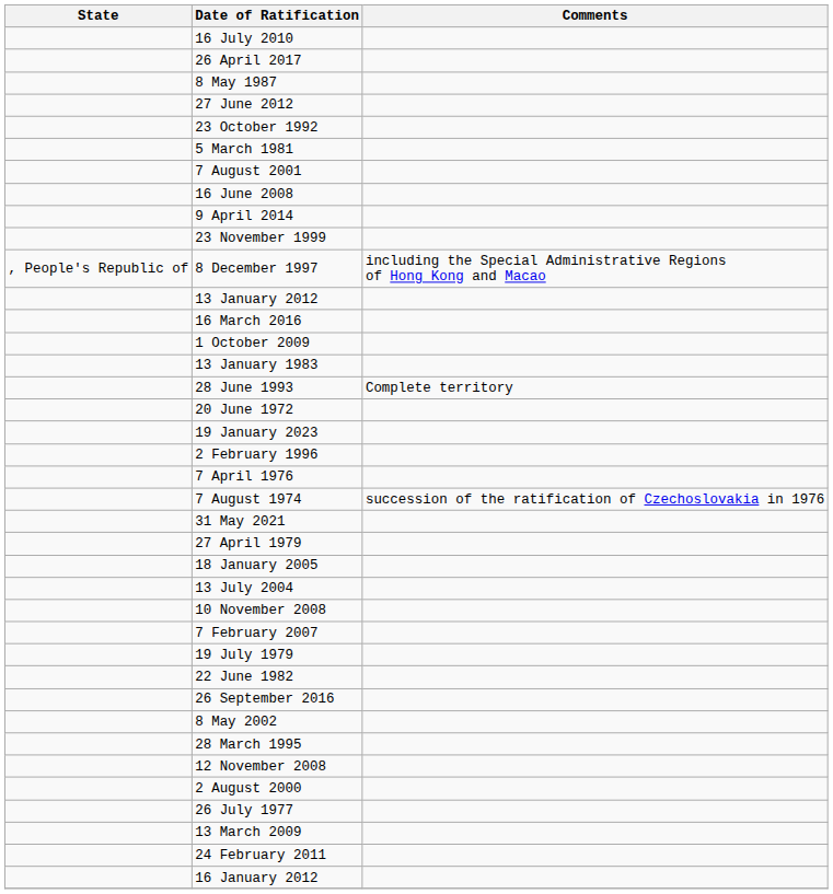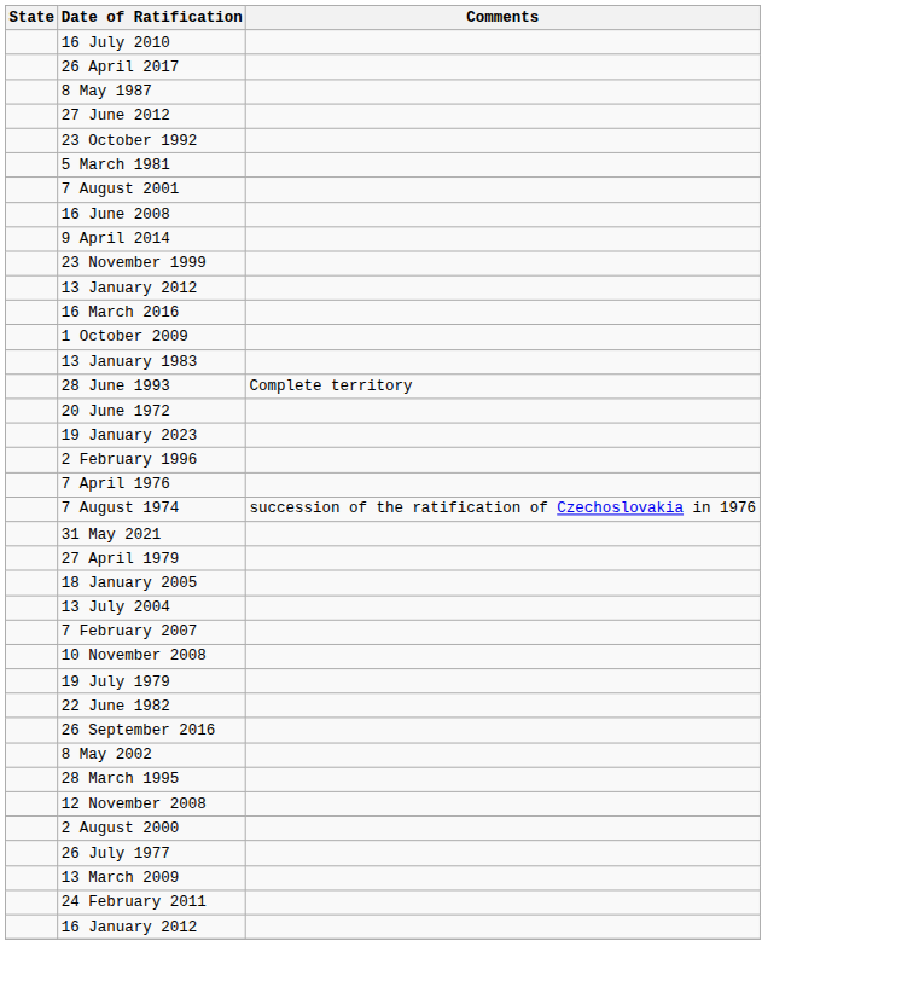 <table class="wikitable">
 <tr>
 <th>State</th>
 <th>Date of Ratification</th>
 <th>Comments</th>
 </tr>
 <tr>
 <td></td>
 <td>16 July 2010</td>
 <td></td>
 </tr>
 <tr>
 <td></td>
 <td>26 April 2017</td>
 <td></td>
 </tr>
 <tr>
 <td></td>
 <td>8 May 1987</td>
 <td></td>
 </tr>
 <tr>
 <td></td>
 <td>27 June 2012</td>
 <td></td>
 </tr>
 <tr>
 <td></td>
 <td>23 October 1992</td>
 <td></td>
 </tr>
 <tr>
 <td></td>
 <td>5 March 1981</td>
 <td></td>
 </tr>
 <tr>
 <td></td>
 <td>7 August 2001</td>
 <td></td>
 </tr>
 <tr>
 <td></td>
 <td>16 June 2008</td>
 <td></td>
 </tr>
 <tr>
 <td></td>
 <td>9 April 2014</td>
 <td></td>
 </tr>
 <tr>
 <td></td>
 <td>23 November 1999</td>
 <td></td>
-</tr>
-<tr>
-<td>, People's Republic of</td>
-<td>8 December 1997</td>
-<td>including the Special Administrative Regions<br> of <a href='#'>Hong Kong</a> and <a href='#'>Macao</a></td>
 </tr>
 <tr>
 <td></td>
 <td>13 January 2012</td>
 <td></td>
 </tr>
 <tr>
 <td></td>
 <td>16 March 2016</td>
 <td></td>
 </tr>
 <tr>
 <td></td>
 <td>1 October 2009</td>
 <td></td>
 </tr>
 <tr>
 <td></td>
 <td>13 January 1983</td>
 <td></td>
 </tr>
 <tr>
 <td></td>
 <td>28 June 1993</td>
 <td>Complete territory</td>
 </tr>
 <tr>
 <td></td>
 <td>20 June 1972</td>
 <td></td>
 </tr>
 <tr>
 <td></td>
 <td>19 January 2023</td>
 <td></td>
 </tr>
 <tr>
 <td></td>
 <td>2 February 1996</td>
 <td></td>
 </tr>
 <tr>
 <td></td>
 <td>7 April 1976</td>
 <td></td>
 </tr>
 <tr>
 <td></td>
 <td>7 August 1974</td>
 <td>succession of the ratification of <a href='#'>Czechoslovakia</a> in 1976</td>
 </tr>
 <tr>
 <td></td>
 <td>31 May 2021</td>
 <td></td>
 </tr>
 <tr>
 <td></td>
 <td>27 April 1979</td>
 <td></td>
 </tr>
 <tr>
 <td></td>
 <td>18 January 2005</td>
 <td></td>
 </tr>
 <tr>
 <td></td>
 <td>13 July 2004</td>
 <td></td>
 </tr>
 <tr>
 <td></td>
-<td>10 November 2008</td>
+<td>7 February 2007</td>
 <td></td>
 </tr>
 <tr>
 <td></td>
-<td>7 February 2007</td>
+<td>10 November 2008</td>
 <td></td>
 </tr>
 <tr>
 <td></td>
 <td>19 July 1979</td>
 <td></td>
 </tr>
 <tr>
 <td></td>
 <td>22 June 1982</td>
 <td></td>
 </tr>
 <tr>
 <td></td>
 <td>26 September 2016</td>
 <td></td>
 </tr>
 <tr>
 <td></td>
 <td>8 May 2002</td>
 <td></td>
 </tr>
 <tr>
 <td></td>
 <td>28 March 1995</td>
 <td></td>
 </tr>
 <tr>
 <td></td>
 <td>12 November 2008</td>
 <td></td>
 </tr>
 <tr>
 <td></td>
 <td>2 August 2000</td>
 <td></td>
 </tr>
 <tr>
 <td></td>
 <td>26 July 1977</td>
 <td></td>
 </tr>
 <tr>
 <td></td>
 <td>13 March 2009</td>
 <td></td>
 </tr>
 <tr>
 <td></td>
 <td>24 February 2011</td>
 <td></td>
 </tr>
 <tr>
 <td></td>
 <td>16 January 2012</td>
 <td></td>
 </tr>
 <tr>
 </tr>
 </table>
